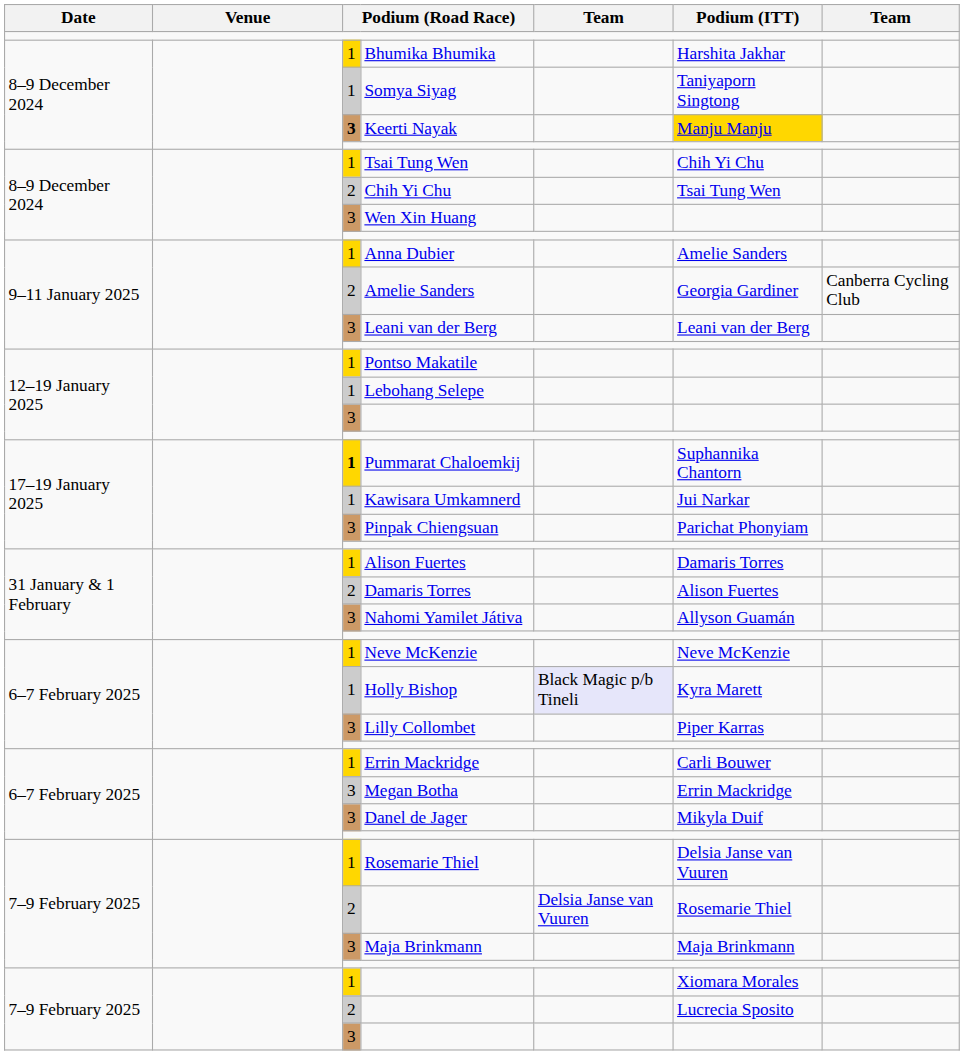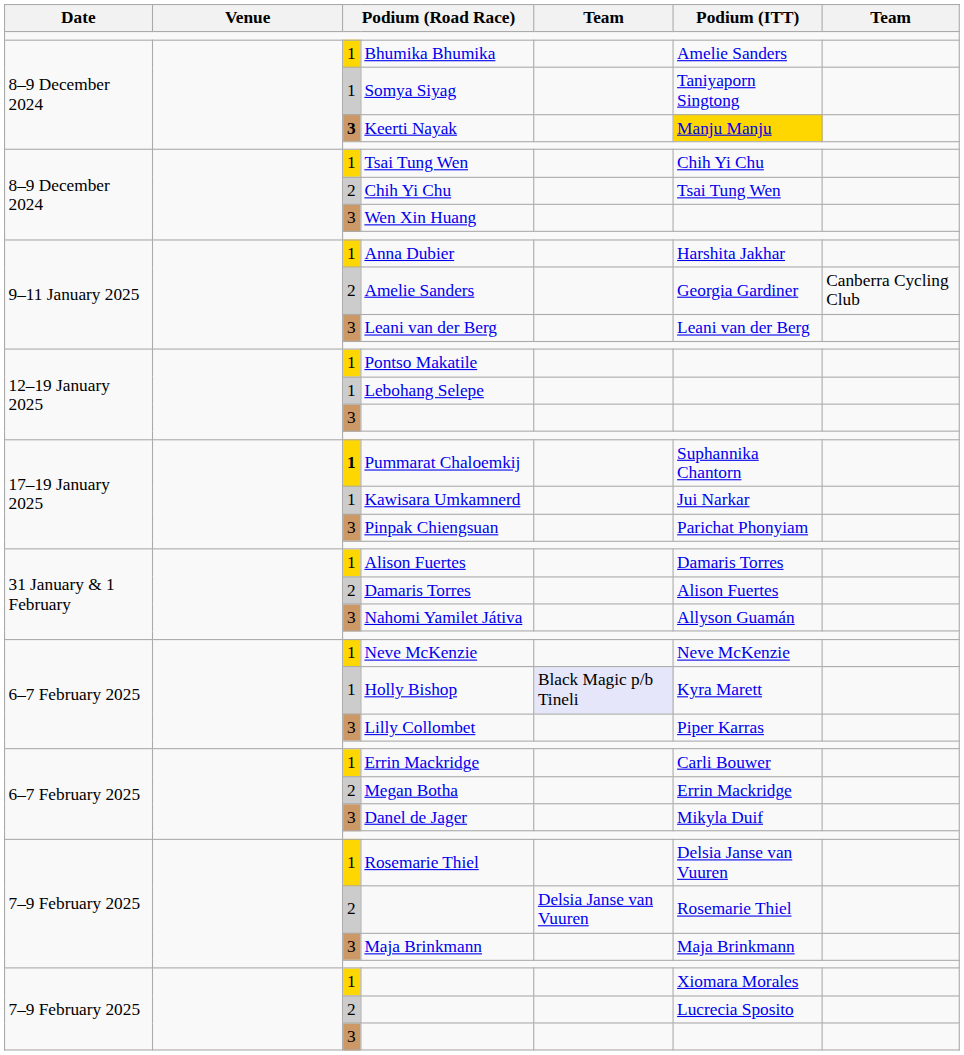 <table class="wikitable" width=70%>
 <tr>
 <th>Date</th>
 <th width=20%>Venue</th>
 <th colspan=2 width=20%>Podium (Road Race)</th>
 <th colspan= width=20%>Team</th>
 <th colspan= width=20%>Podium (ITT)</th>
 <th colspan= width=20%>Team</th>
 </tr>
 <tr>
 <td colspan=7></td>
 </tr>
 <tr>
 <td rowspan=4>8–9 December 2024</td>
 <td rowspan=4></td>
 <td bgcolor=FFD700>1</td>
 <td><a href='#'>Bhumika Bhumika</a></td>
 <td></td>
-<td><a href='#'>Harshita Jakhar</a></td>
+<td><a href='#'>Amelie Sanders</a></td>
 <td></td>
 </tr>
 <tr>
 <td bgcolor=CCCCCC>1</td>
 <td><a href='#'>Somya Siyag</a></td>
 <td></td>
 <td><a href='#'>Taniyaporn Singtong</a></td>
 <td></td>
 </tr>
 <tr>
 <td bgcolor=CC9966><strong>3</strong></td>
 <td><a href='#'>Keerti Nayak</a></td>
 <td></td>
 <td style="background: gold;"><a href='#'>Manju Manju</a></td>
 <td></td>
 </tr>
 <tr>
 <td colspan=7></td>
 </tr>
 <tr>
 <td rowspan=4>8–9 December 2024</td>
 <td rowspan=4><br></td>
 <td bgcolor=FFD700>1</td>
 <td><a href='#'>Tsai Tung Wen</a></td>
 <td></td>
 <td><a href='#'>Chih Yi Chu</a></td>
 <td></td>
 </tr>
 <tr>
 <td bgcolor=CCCCCC>2</td>
 <td><a href='#'>Chih Yi Chu</a></td>
 <td></td>
 <td><a href='#'>Tsai Tung Wen</a></td>
 <td></td>
 </tr>
 <tr>
 <td bgcolor=CC9966>3</td>
 <td><a href='#'>Wen Xin Huang</a></td>
 <td></td>
 <td></td>
 <td></td>
 </tr>
 <tr>
 <td colspan=7></td>
 </tr>
 <tr>
 <td rowspan=4>9–11 January 2025</td>
 <td rowspan=4><br></td>
 <td bgcolor=FFD700>1</td>
 <td><a href='#'>Anna Dubier</a></td>
 <td></td>
-<td><a href='#'>Amelie Sanders</a></td>
+<td><a href='#'>Harshita Jakhar</a></td>
 <td></td>
 </tr>
 <tr>
 <td bgcolor=CCCCCC>2</td>
 <td><a href='#'>Amelie Sanders</a></td>
 <td></td>
 <td><a href='#'>Georgia Gardiner</a></td>
 <td>Canberra Cycling Club</td>
 </tr>
 <tr>
 <td bgcolor=CC9966>3</td>
 <td><a href='#'>Leani van der Berg</a></td>
 <td></td>
 <td><a href='#'>Leani van der Berg</a></td>
 <td></td>
 </tr>
 <tr>
 <td colspan=7></td>
 </tr>
 <tr>
 <td rowspan=4>12–19 January 2025</td>
 <td rowspan=4><br></td>
 <td bgcolor=FFD700>1</td>
 <td><a href='#'>Pontso Makatile</a></td>
 <td></td>
 <td></td>
 <td></td>
 </tr>
 <tr>
 <td bgcolor=CCCCCC>1</td>
 <td><a href='#'>Lebohang Selepe</a></td>
 <td></td>
 <td></td>
 <td></td>
 </tr>
 <tr>
 <td bgcolor=CC9966>3</td>
 <td></td>
 <td></td>
 <td></td>
 <td></td>
 </tr>
 <tr>
 <td colspan=7></td>
 </tr>
 <tr>
 <td rowspan=4>17–19 January 2025</td>
 <td rowspan=4><br></td>
 <td bgcolor=FFD700><strong>1</strong></td>
 <td><a href='#'>Pummarat Chaloemkij</a></td>
 <td></td>
 <td><a href='#'>Suphannika Chantorn</a></td>
 <td></td>
 </tr>
 <tr>
 <td bgcolor=CCCCCC>1</td>
 <td><a href='#'>Kawisara Umkamnerd</a></td>
 <td></td>
 <td><a href='#'>Jui Narkar</a></td>
 <td></td>
 </tr>
 <tr>
 <td bgcolor=CC9966>3</td>
 <td><a href='#'>Pinpak Chiengsuan</a></td>
 <td></td>
 <td><a href='#'>Parichat Phonyiam</a></td>
 <td></td>
 </tr>
 <tr>
 <td colspan=7></td>
 </tr>
 <tr>
 <td rowspan=4>31 January & 1 February</td>
 <td rowspan=4><br></td>
 <td bgcolor=FFD700>1</td>
 <td><a href='#'>Alison Fuertes</a></td>
 <td></td>
 <td><a href='#'>Damaris Torres</a></td>
 <td></td>
 </tr>
 <tr>
 <td bgcolor=CCCCCC>2</td>
 <td><a href='#'>Damaris Torres</a></td>
 <td></td>
 <td><a href='#'>Alison Fuertes</a></td>
 <td></td>
 </tr>
 <tr>
 <td bgcolor=CC9966>3</td>
 <td><a href='#'>Nahomi Yamilet Játiva</a></td>
 <td></td>
 <td><a href='#'>Allyson Guamán</a></td>
 <td></td>
 </tr>
 <tr>
 <td colspan=7></td>
 </tr>
 <tr>
 <td rowspan=4>6–7 February 2025</td>
 <td rowspan=4><br></td>
 <td bgcolor=FFD700>1</td>
 <td><a href='#'>Neve McKenzie</a></td>
 <td></td>
 <td><a href='#'>Neve McKenzie</a></td>
 <td></td>
 </tr>
 <tr>
 <td bgcolor=CCCCCC>1</td>
 <td><a href='#'>Holly Bishop</a></td>
 <td style="background: lavender;">Black Magic p/b Tineli</td>
 <td><a href='#'>Kyra Marett</a></td>
 <td></td>
 </tr>
 <tr>
 <td bgcolor=CC9966>3</td>
 <td><a href='#'>Lilly Collombet</a></td>
 <td></td>
 <td><a href='#'>Piper Karras</a></td>
 <td></td>
 </tr>
 <tr>
 <td colspan=7></td>
 </tr>
 <tr>
 <td rowspan=4>6–7 February 2025</td>
 <td rowspan=4><br></td>
 <td bgcolor=FFD700>1</td>
 <td><a href='#'>Errin Mackridge</a></td>
 <td></td>
 <td><a href='#'>Carli Bouwer</a></td>
 <td></td>
 </tr>
 <tr>
-<td bgcolor=CCCCCC>3</td>
+<td bgcolor=CCCCCC>2</td>
 <td><a href='#'>Megan Botha</a></td>
 <td></td>
 <td><a href='#'>Errin Mackridge</a></td>
 <td></td>
 </tr>
 <tr>
 <td bgcolor=CC9966>3</td>
 <td><a href='#'>Danel de Jager</a></td>
 <td></td>
 <td><a href='#'>Mikyla Duif</a></td>
 <td></td>
 </tr>
 <tr>
 <td colspan=7></td>
 </tr>
 <tr>
 <td rowspan=4>7–9 February 2025</td>
 <td rowspan=4><br></td>
 <td bgcolor=FFD700>1</td>
 <td><a href='#'>Rosemarie Thiel</a></td>
 <td></td>
 <td><a href='#'>Delsia Janse van Vuuren</a></td>
 <td></td>
 </tr>
 <tr>
 <td bgcolor=CCCCCC>2</td>
 <td></td>
 <td><a href='#'>Delsia Janse van Vuuren</a></td>
 <td><a href='#'>Rosemarie Thiel</a></td>
 <td></td>
 </tr>
 <tr>
 <td bgcolor=CC9966>3</td>
 <td><a href='#'>Maja Brinkmann</a></td>
 <td></td>
 <td><a href='#'>Maja Brinkmann</a></td>
 <td></td>
 </tr>
 <tr>
 <td colspan=7></td>
 </tr>
 <tr>
 <td rowspan=4>7–9 February 2025</td>
 <td rowspan=4><br></td>
 <td bgcolor=FFD700>1</td>
 <td></td>
 <td></td>
 <td><a href='#'>Xiomara Morales</a></td>
 <td></td>
 </tr>
 <tr>
 <td bgcolor=CCCCCC>2</td>
 <td></td>
 <td></td>
 <td><a href='#'>Lucrecia Sposito</a></td>
 <td></td>
 </tr>
 <tr>
 <td bgcolor=CC9966>3</td>
 <td></td>
 <td></td>
 <td></td>
 <td></td>
 </tr>
 </table>
